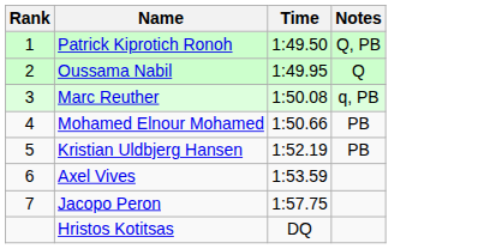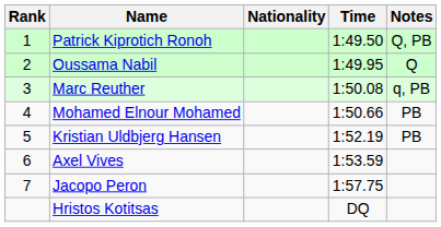 <table class="wikitable sortable" style="text-align:center">
 <tr>
 <th>Rank</th>
 <th>Name</th>
+<th>Nationality</th>
 <th>Time</th>
 <th>Notes</th>
 </tr>
 <tr bgcolor=ccffcc>
 <td>1</td>
 <td align=left><a href='#'>Patrick Kiprotich Ronoh</a></td>
+<td align=left></td>
 <td>1:49.50</td>
 <td>Q, PB</td>
 </tr>
 <tr bgcolor=ccffcc>
 <td>2</td>
 <td align=left><a href='#'>Oussama Nabil</a></td>
+<td align=left></td>
 <td>1:49.95</td>
 <td>Q</td>
 </tr>
 <tr bgcolor=ddffdd>
 <td>3</td>
 <td align=left><a href='#'>Marc Reuther</a></td>
+<td align=left></td>
 <td>1:50.08</td>
 <td>q, PB</td>
 </tr>
 <tr>
 <td>4</td>
 <td align=left><a href='#'>Mohamed Elnour Mohamed</a></td>
+<td align=left></td>
 <td>1:50.66</td>
 <td>PB</td>
 </tr>
 <tr>
 <td>5</td>
 <td align=left><a href='#'>Kristian Uldbjerg Hansen</a></td>
+<td align=left></td>
 <td>1:52.19</td>
 <td>PB</td>
 </tr>
 <tr>
 <td>6</td>
 <td align=left><a href='#'>Axel Vives</a></td>
+<td align=left></td>
 <td>1:53.59</td>
 <td></td>
 </tr>
 <tr>
 <td>7</td>
 <td align=left><a href='#'>Jacopo Peron</a></td>
+<td align=left></td>
 <td>1:57.75</td>
 <td></td>
 </tr>
 <tr>
 <td> </td>
 <td align=left><a href='#'>Hristos Kotitsas</a></td>
+<td align=left></td>
 <td>DQ</td>
 <td></td>
 </tr>
 </table>
